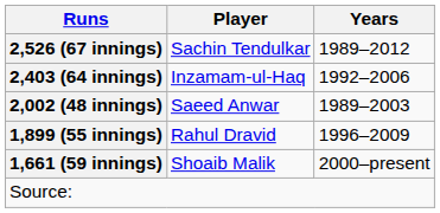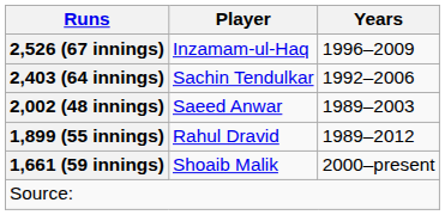 <table class="wikitable">
 <tr>
 <th align="center"><strong><a href='#'>Runs</a></strong></th>
 <th align="center"><strong>Player</strong></th>
 <th align="center"><strong>Years</strong></th>
 </tr>
 <tr>
 <th>2,526 (67 innings)</th>
-<td> <a href='#'>Sachin Tendulkar</a></td>
-<td>1989–2012</td>
+<td> <a href='#'>Inzamam-ul-Haq</a></td>
+<td>1996–2009</td>
 </tr>
 <tr>
 <th>2,403 (64 innings)</th>
-<td> <a href='#'>Inzamam-ul-Haq</a></td>
+<td> <a href='#'>Sachin Tendulkar</a></td>
 <td>1992–2006</td>
 </tr>
 <tr>
 <th>2,002 (48 innings)</th>
 <td> <a href='#'>Saeed Anwar</a></td>
 <td>1989–2003</td>
 </tr>
 <tr>
 <th>1,899 (55 innings)</th>
 <td> <a href='#'>Rahul Dravid</a></td>
-<td>1996–2009</td>
+<td>1989–2012</td>
 </tr>
 <tr>
 <th>1,661 (59 innings)</th>
 <td> <a href='#'>Shoaib Malik</a></td>
 <td>2000–present</td>
 </tr>
 <tr>
 <td colspan="4">Source:</td>
 </tr>
 </table>
